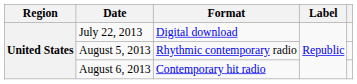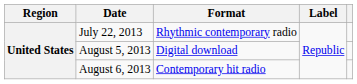 <table class="wikitable plainrowheaders">
 <tr>
 <th scope="col">Region</th>
 <th scope="col">Date</th>
 <th scope="col">Format</th>
 <th scope="col">Label</th>
 <th scope="col"></th>
 </tr>
 <tr>
 <th rowspan="3" scope="row">United States</th>
 <td>July 22, 2013</td>
-<td><a href='#'>Digital download</a></td>
+<td><a href='#'>Rhythmic contemporary</a> radio</td>
 <td rowspan="3"><a href='#'>Republic</a></td>
 <td align="center"></td>
 </tr>
 <tr>
 <td>August 5, 2013</td>
-<td><a href='#'>Rhythmic contemporary</a> radio</td>
+<td><a href='#'>Digital download</a></td>
 <td align="center"></td>
 </tr>
 <tr>
 <td>August 6, 2013</td>
 <td><a href='#'>Contemporary hit radio</a></td>
 <td align="center"></td>
 </tr>
 </table>
